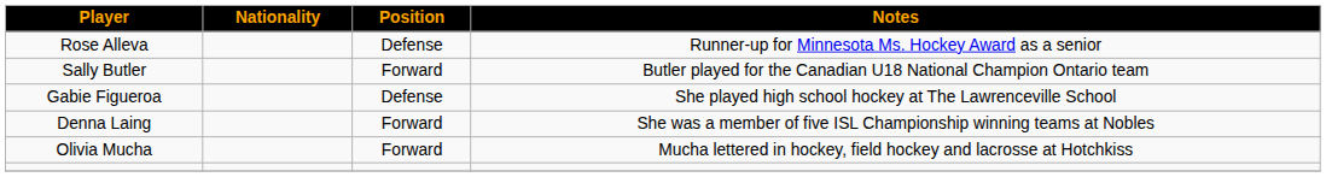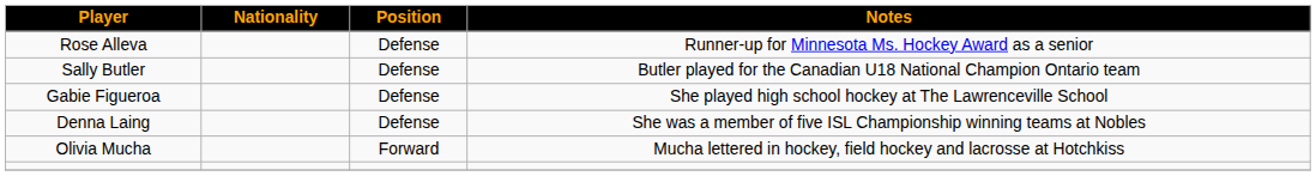 <table class="wikitable" width="80%">
 <tr align="center"  style=" background:black; color:orange;">
 <td><strong>Player</strong></td>
 <td><strong>Nationality</strong></td>
 <td><strong>Position</strong></td>
 <td><strong>Notes</strong></td>
 </tr>
 <tr align="center" bgcolor="">
 <td>Rose Alleva</td>
 <td></td>
 <td>Defense</td>
 <td>Runner-up for <a href='#'>Minnesota Ms. Hockey Award</a> as a senior </td>
 </tr>
 <tr align="center" bgcolor="">
 <td>Sally Butler</td>
 <td></td>
-<td>Forward</td>
+<td>Defense</td>
 <td>Butler played for the Canadian U18 National Champion Ontario team </td>
 </tr>
 <tr align="center" bgcolor="">
 <td>Gabie Figueroa</td>
 <td></td>
 <td>Defense</td>
 <td>She played high school hockey at The Lawrenceville School </td>
 </tr>
 <tr align="center" bgcolor="">
 <td>Denna Laing</td>
 <td></td>
-<td>Forward</td>
+<td>Defense</td>
 <td>She was a member of five ISL Championship winning teams at Nobles</td>
 </tr>
 <tr align="center" bgcolor="">
 <td>Olivia Mucha</td>
 <td></td>
 <td>Forward</td>
 <td>Mucha lettered in hockey, field hockey and lacrosse at Hotchkiss</td>
 </tr>
 <tr align="center" bgcolor="">
 <td></td>
 <td></td>
 <td></td>
 <td></td>
 </tr>
 <tr align="center" bgcolor="">
 </tr>
 </table>
